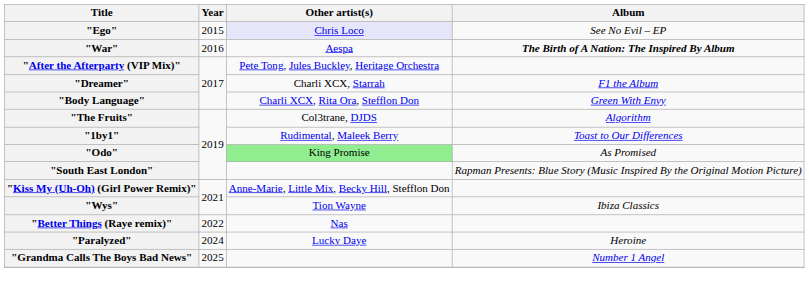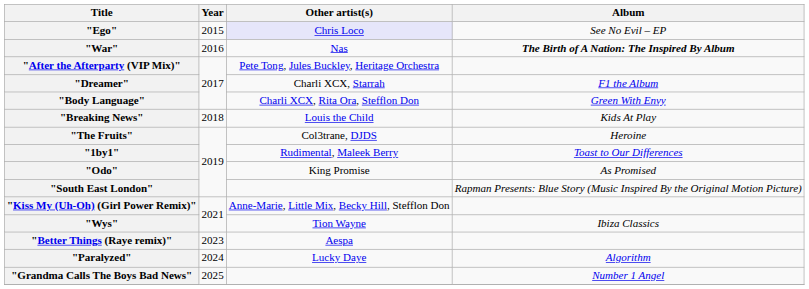 <table class="wikitable plainrowheaders" style="text-align:center;">
 <tr>
 <th scope="col">Title</th>
 <th scope="col">Year</th>
 <th scope="col">Other artist(s)</th>
 <th scope="col">Album</th>
 </tr>
 <tr>
 <th scope="row">"Ego"</th>
 <td>2015</td>
 <td style="background: lavender;"><a href='#'>Chris Loco</a></td>
 <td><em>See No Evil – EP</em></td>
 </tr>
 <tr>
 <th scope="row">"War"</th>
 <td>2016</td>
-<td><a href='#'>Aespa</a></td>
+<td><a href='#'>Nas</a></td>
 <td><strong><em>The Birth of A Nation: The Inspired By Album</em></strong></td>
 </tr>
 <tr>
 <th scope="row">"<a href='#'>After the Afterparty</a> (VIP Mix)"</th>
 <td rowspan="3">2017</td>
 <td><a href='#'>Pete Tong</a>, <a href='#'>Jules Buckley</a>, <a href='#'>Heritage Orchestra</a></td>
 <td></td>
 </tr>
 <tr>
 <th scope="row">"Dreamer"</th>
 <td>Charli XCX, <a href='#'>Starrah</a></td>
 <td><em><a href='#'>F1 the Album</a></em></td>
 </tr>
 <tr>
 <th scope="row">"Body Language"</th>
 <td><a href='#'>Charli XCX</a>, <a href='#'>Rita Ora</a>, <a href='#'>Stefflon Don</a></td>
 <td><em><a href='#'>Green With Envy</a></em></td>
 </tr>
 <tr>
+<th scope="row">"Breaking News"</th>
+<td>2018</td>
+<td><a href='#'>Louis the Child</a></td>
+<td><em>Kids At Play</em></td>
+</tr>
+<tr>
 <th scope="row">"The Fruits"</th>
 <td rowspan="4">2019</td>
 <td>Col3trane, <a href='#'>DJDS</a></td>
-<td><em><a href='#'>Algorithm</a></em></td>
+<td><em>Heroine</em></td>
 </tr>
 <tr>
 <th scope="row">"1by1"</th>
 <td><a href='#'>Rudimental</a>, <a href='#'>Maleek Berry</a></td>
 <td><em><a href='#'>Toast to Our Differences</a></em></td>
 </tr>
 <tr>
 <th scope="row">"Odo"</th>
-<td style="background: lightgreen;">King Promise</td>
+<td>King Promise</td>
 <td><em>As Promised</em></td>
 </tr>
 <tr>
 <th scope="row">"South East London"</th>
 <td></td>
 <td><em>Rapman Presents: Blue Story (Music Inspired By the Original Motion Picture)</em></td>
 </tr>
 <tr>
 <th scope="row">"<a href='#'>Kiss My (Uh-Oh)</a> (Girl Power Remix)"</th>
 <td rowspan="2">2021</td>
 <td><a href='#'>Anne-Marie</a>, <a href='#'>Little Mix</a>, <a href='#'>Becky Hill</a>, Stefflon Don</td>
 <td></td>
 </tr>
 <tr>
 <th scope="row">"Wys"</th>
 <td><a href='#'>Tion Wayne</a></td>
 <td><em>Ibiza Classics</em></td>
 </tr>
 <tr>
 <th scope="row">"<a href='#'>Better Things</a> (Raye remix)"</th>
-<td>2022</td>
-<td><a href='#'>Nas</a></td>
+<td>2023</td>
+<td><a href='#'>Aespa</a></td>
 <td></td>
 </tr>
 <tr>
 <th scope="row">"Paralyzed"</th>
 <td>2024</td>
 <td><a href='#'>Lucky Daye</a></td>
-<td><em>Heroine</em></td>
+<td><em><a href='#'>Algorithm</a></em></td>
 </tr>
 <tr>
 <th scope="row">"Grandma Calls The Boys Bad News"</th>
 <td>2025</td>
 <td></td>
 <td><em><a href='#'>Number 1 Angel</a></em></td>
 </tr>
 <tr>
 </tr>
 </table>
